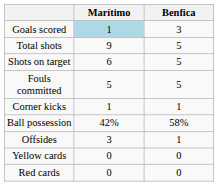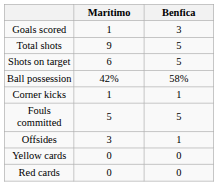 <table class="wikitable" style="text-align:center">
 <tr>
 <th width="100"></th>
 <th width="100">Marítimo</th>
 <th width="100">Benfica</th>
 </tr>
 <tr>
 <td>Goals scored</td>
-<td style="background: lightblue;">1</td>
+<td>1</td>
 <td>3</td>
 </tr>
 <tr>
 <td>Total shots</td>
 <td>9</td>
 <td>5</td>
 </tr>
 <tr>
 <td>Shots on target</td>
 <td>6</td>
 <td>5</td>
 </tr>
 <tr>
-<td>Fouls committed</td>
-<td>5</td>
-<td>5</td>
+<td>Ball possession</td>
+<td>42%</td>
+<td>58%</td>
 </tr>
 <tr>
 <td>Corner kicks</td>
 <td>1</td>
 <td>1</td>
 </tr>
 <tr>
-<td>Ball possession</td>
-<td>42%</td>
-<td>58%</td>
+<td>Fouls committed</td>
+<td>5</td>
+<td>5</td>
 </tr>
 <tr>
 <td>Offsides</td>
 <td>3</td>
 <td>1</td>
 </tr>
 <tr>
 <td>Yellow cards</td>
 <td>0</td>
 <td>0</td>
 </tr>
 <tr>
 <td>Red cards</td>
 <td>0</td>
 <td>0</td>
 </tr>
 </table>
